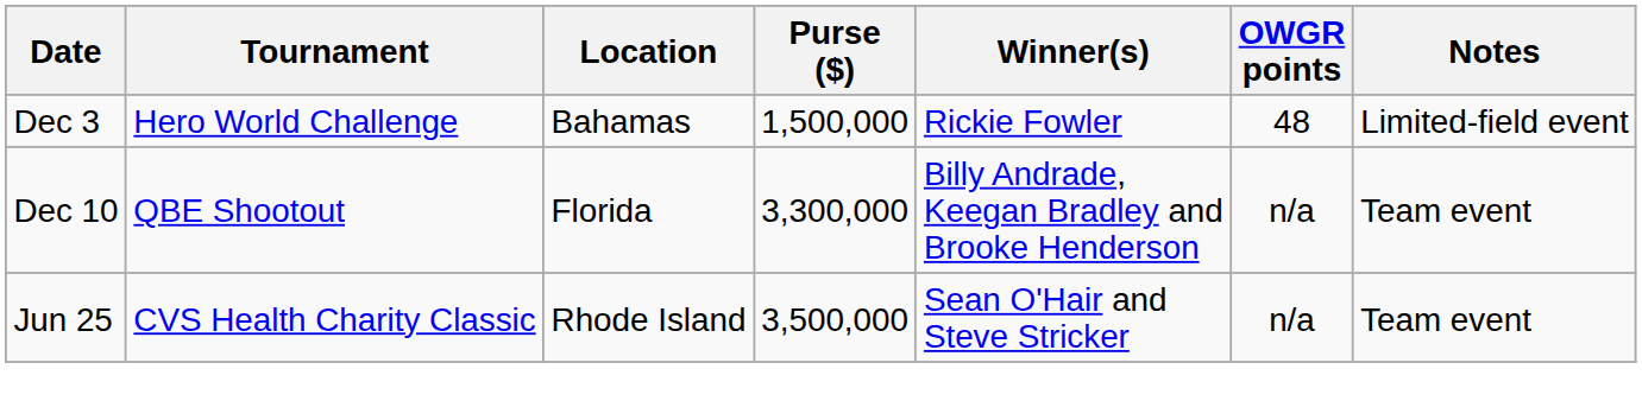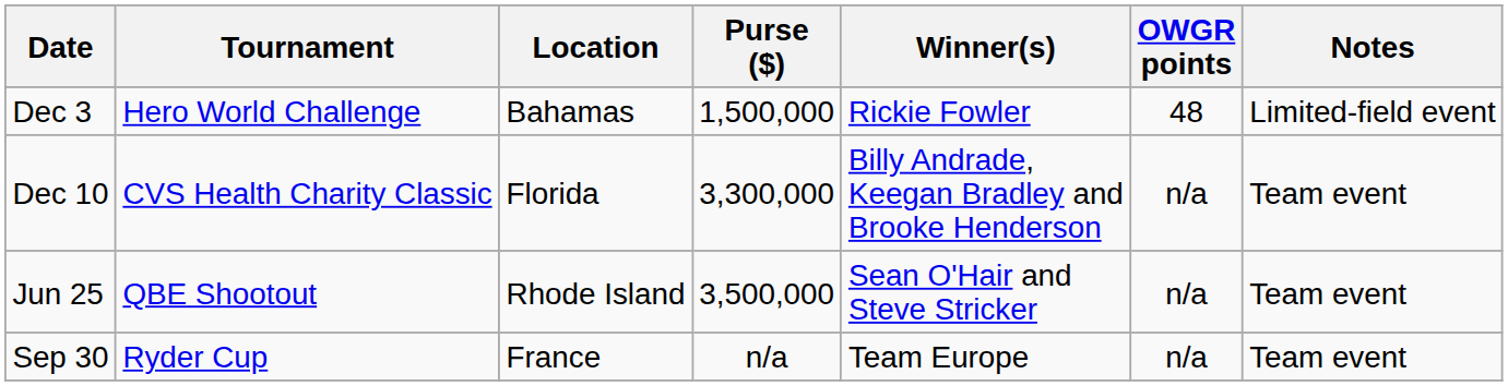 <table class="wikitable" style="font-size:95%">
 <tr>
 <th>Date</th>
 <th>Tournament</th>
 <th>Location</th>
 <th>Purse<br>($)</th>
 <th>Winner(s)</th>
 <th><a href='#'>OWGR</a><br>points</th>
 <th>Notes</th>
 </tr>
 <tr>
 <td>Dec 3</td>
 <td><a href='#'>Hero World Challenge</a></td>
 <td>Bahamas</td>
 <td align=right>1,500,000</td>
 <td> <a href='#'>Rickie Fowler</a></td>
 <td align=center>48</td>
 <td>Limited-field event</td>
 </tr>
 <tr>
 <td>Dec 10</td>
-<td><a href='#'>QBE Shootout</a></td>
+<td><a href='#'>CVS Health Charity Classic</a></td>
 <td>Florida</td>
 <td align=right>3,300,000</td>
 <td> <a href='#'>Billy Andrade</a>,<br> <a href='#'>Keegan Bradley</a> and<br> <a href='#'>Brooke Henderson</a></td>
 <td align=center>n/a</td>
 <td>Team event</td>
 </tr>
 <tr>
 <td>Jun 25</td>
-<td><a href='#'>CVS Health Charity Classic</a></td>
+<td><a href='#'>QBE Shootout</a></td>
 <td>Rhode Island</td>
 <td align=right>3,500,000</td>
 <td> <a href='#'>Sean O'Hair</a> and<br> <a href='#'>Steve Stricker</a></td>
 <td align=center>n/a</td>
 <td>Team event</td>
 </tr>
+<tr>
+<td>Sep 30</td>
+<td><a href='#'>Ryder Cup</a></td>
+<td>France</td>
+<td align=center>n/a</td>
+<td> Team Europe</td>
+<td align=center>n/a</td>
+<td>Team event</td>
+</tr>
 </table>
